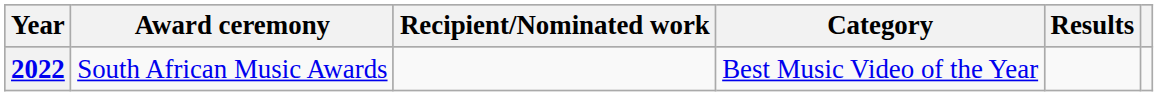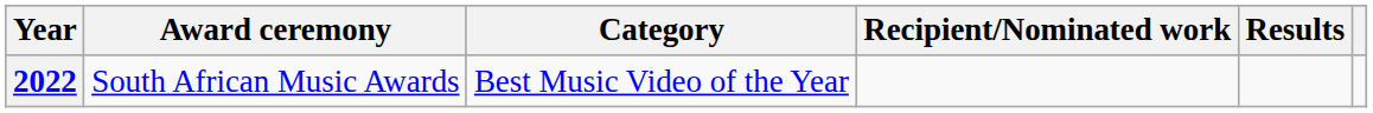 <table class="wikitable plainrowheaders">
 <tr>
 <th>Year</th>
 <th>Award ceremony</th>
+<th>Category</th>
 <th>Recipient/Nominated work</th>
-<th>Category</th>
 <th>Results</th>
 <th></th>
 </tr>
 <tr>
 <th scope="row"><a href='#'>2022</a></th>
 <td><a href='#'>South African Music Awards</a></td>
+<td><a href='#'>Best Music Video of the Year</a></td>
 <td></td>
-<td><a href='#'>Best Music Video of the Year</a></td>
 <td></td>
 <td></td>
 </tr>
 </table>
